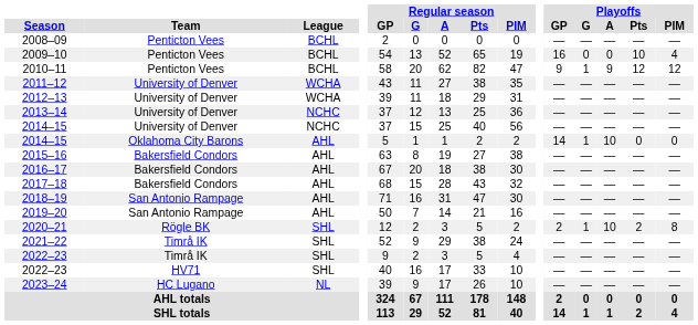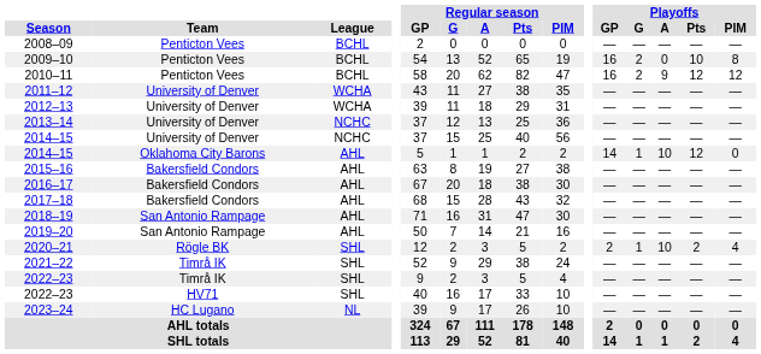 <table border="0" cellpadding="1" cellspacing="0" style="text-align:center; width:60em;">
 <tr style="background:#e0e0e0;">
 <th colspan="3"  bgcolor="#ffffff"> </th>
 <th rowspan="99" bgcolor="#ffffff"> </th>
 <th colspan="5"><a href='#'>Regular season</a></th>
 <th rowspan="99" bgcolor="#ffffff"> </th>
 <th colspan="5"><a href='#'>Playoffs</a></th>
 </tr>
 <tr style="background:#e0e0e0;">
 <th><a href='#'>Season</a></th>
 <th>Team</th>
 <th>League</th>
 <th>GP</th>
 <th><a href='#'>G</a></th>
 <th><a href='#'>A</a></th>
 <th><a href='#'>Pts</a></th>
 <th><a href='#'>PIM</a></th>
 <th>GP</th>
 <th>G</th>
 <th>A</th>
 <th>Pts</th>
 <th>PIM</th>
 </tr>
 <tr>
 <td>2008–09</td>
 <td><a href='#'>Penticton Vees</a></td>
 <td><a href='#'>BCHL</a></td>
 <td>2</td>
 <td>0</td>
 <td>0</td>
 <td>0</td>
 <td>0</td>
 <td>—</td>
 <td>—</td>
 <td>—</td>
 <td>—</td>
 <td>—</td>
 </tr>
 <tr bgcolor="#f0f0f0">
 <td>2009–10</td>
 <td>Penticton Vees</td>
 <td>BCHL</td>
 <td>54</td>
 <td>13</td>
 <td>52</td>
 <td>65</td>
 <td>19</td>
 <td>16</td>
-<td>0</td>
+<td>2</td>
 <td>0</td>
 <td>10</td>
-<td>4</td>
+<td>8</td>
 </tr>
 <tr>
 <td>2010–11</td>
 <td>Penticton Vees</td>
 <td>BCHL</td>
 <td>58</td>
 <td>20</td>
 <td>62</td>
 <td>82</td>
 <td>47</td>
-<td>9</td>
-<td>1</td>
+<td>16</td>
+<td>2</td>
 <td>9</td>
 <td>12</td>
 <td>12</td>
 </tr>
 <tr bgcolor="#f0f0f0">
 <td><a href='#'>2011–12</a></td>
 <td><a href='#'>University of Denver</a></td>
 <td><a href='#'>WCHA</a></td>
 <td>43</td>
 <td>11</td>
 <td>27</td>
 <td>38</td>
 <td>35</td>
 <td>—</td>
 <td>—</td>
 <td>—</td>
 <td>—</td>
 <td>—</td>
 </tr>
 <tr>
 <td><a href='#'>2012–13</a></td>
 <td>University of Denver</td>
 <td>WCHA</td>
 <td>39</td>
 <td>11</td>
 <td>18</td>
 <td>29</td>
 <td>31</td>
 <td>—</td>
 <td>—</td>
 <td>—</td>
 <td>—</td>
 <td>—</td>
 </tr>
 <tr bgcolor="#f0f0f0">
 <td><a href='#'>2013–14</a></td>
 <td>University of Denver</td>
 <td><a href='#'>NCHC</a></td>
 <td>37</td>
 <td>12</td>
 <td>13</td>
 <td>25</td>
 <td>36</td>
 <td>—</td>
 <td>—</td>
 <td>—</td>
 <td>—</td>
 <td>—</td>
 </tr>
 <tr>
 <td><a href='#'>2014–15</a></td>
 <td>University of Denver</td>
 <td>NCHC</td>
 <td>37</td>
 <td>15</td>
 <td>25</td>
 <td>40</td>
 <td>56</td>
 <td>—</td>
 <td>—</td>
 <td>—</td>
 <td>—</td>
 <td>—</td>
 </tr>
 <tr bgcolor="#f0f0f0">
 <td><a href='#'>2014–15</a></td>
 <td><a href='#'>Oklahoma City Barons</a></td>
 <td><a href='#'>AHL</a></td>
 <td>5</td>
 <td>1</td>
 <td>1</td>
 <td>2</td>
 <td>2</td>
 <td>14</td>
 <td>1</td>
 <td>10</td>
-<td>0</td>
+<td>12</td>
 <td>0</td>
 </tr>
 <tr>
 <td><a href='#'>2015–16</a></td>
 <td><a href='#'>Bakersfield Condors</a></td>
 <td>AHL</td>
 <td>63</td>
 <td>8</td>
 <td>19</td>
 <td>27</td>
 <td>38</td>
 <td>—</td>
 <td>—</td>
 <td>—</td>
 <td>—</td>
 <td>—</td>
 </tr>
 <tr bgcolor="#f0f0f0">
 <td><a href='#'>2016–17</a></td>
 <td>Bakersfield Condors</td>
 <td>AHL</td>
 <td>67</td>
 <td>20</td>
 <td>18</td>
 <td>38</td>
 <td>30</td>
 <td>—</td>
 <td>—</td>
 <td>—</td>
 <td>—</td>
 <td>—</td>
 </tr>
 <tr>
 <td><a href='#'>2017–18</a></td>
 <td>Bakersfield Condors</td>
 <td>AHL</td>
 <td>68</td>
 <td>15</td>
 <td>28</td>
 <td>43</td>
 <td>32</td>
 <td>—</td>
 <td>—</td>
 <td>—</td>
 <td>—</td>
 <td>—</td>
 </tr>
 <tr bgcolor="#f0f0f0">
 <td><a href='#'>2018–19</a></td>
 <td><a href='#'>San Antonio Rampage</a></td>
 <td>AHL</td>
 <td>71</td>
 <td>16</td>
 <td>31</td>
 <td>47</td>
 <td>30</td>
 <td>—</td>
 <td>—</td>
 <td>—</td>
 <td>—</td>
 <td>—</td>
 </tr>
 <tr>
 <td><a href='#'>2019–20</a></td>
 <td>San Antonio Rampage</td>
 <td>AHL</td>
 <td>50</td>
 <td>7</td>
 <td>14</td>
 <td>21</td>
 <td>16</td>
 <td>—</td>
 <td>—</td>
 <td>—</td>
 <td>—</td>
 <td>—</td>
 </tr>
 <tr bgcolor="#f0f0f0">
 <td><a href='#'>2020–21</a></td>
 <td><a href='#'>Rögle BK</a></td>
 <td><a href='#'>SHL</a></td>
 <td>12</td>
 <td>2</td>
 <td>3</td>
 <td>5</td>
 <td>2</td>
 <td>2</td>
 <td>1</td>
 <td>10</td>
 <td>2</td>
-<td>8</td>
+<td>4</td>
 </tr>
 <tr>
 <td><a href='#'>2021–22</a></td>
 <td><a href='#'>Timrå IK</a></td>
 <td>SHL</td>
 <td>52</td>
 <td>9</td>
 <td>29</td>
 <td>38</td>
 <td>24</td>
 <td>—</td>
 <td>—</td>
 <td>—</td>
 <td>—</td>
 <td>—</td>
 </tr>
 <tr bgcolor="#f0f0f0">
 <td><a href='#'>2022–23</a></td>
 <td>Timrå IK</td>
 <td>SHL</td>
 <td>9</td>
 <td>2</td>
 <td>3</td>
 <td>5</td>
 <td>4</td>
 <td>—</td>
 <td>—</td>
 <td>—</td>
 <td>—</td>
 <td>—</td>
 </tr>
 <tr>
 <td>2022–23</td>
 <td><a href='#'>HV71</a></td>
 <td>SHL</td>
 <td>40</td>
 <td>16</td>
 <td>17</td>
 <td>33</td>
 <td>10</td>
 <td>—</td>
 <td>—</td>
 <td>—</td>
 <td>—</td>
 <td>—</td>
 </tr>
 <tr bgcolor="#f0f0f0">
 <td><a href='#'>2023–24</a></td>
 <td><a href='#'>HC Lugano</a></td>
 <td><a href='#'>NL</a></td>
 <td>39</td>
 <td>9</td>
 <td>17</td>
 <td>26</td>
 <td>10</td>
 <td>—</td>
 <td>—</td>
 <td>—</td>
 <td>—</td>
 <td>—</td>
 </tr>
 <tr bgcolor="#e0e0e0">
 <th colspan="3">AHL totals</th>
 <th>324</th>
 <th>67</th>
 <th>111</th>
 <th>178</th>
 <th>148</th>
 <th>2</th>
 <th>0</th>
 <th>0</th>
 <th>0</th>
 <th>0</th>
 </tr>
 <tr bgcolor="#e0e0e0">
 <th colspan="3">SHL totals</th>
 <th>113</th>
 <th>29</th>
 <th>52</th>
 <th>81</th>
 <th>40</th>
 <th>14</th>
 <th>1</th>
 <th>1</th>
 <th>2</th>
 <th>4</th>
 </tr>
 </table>
